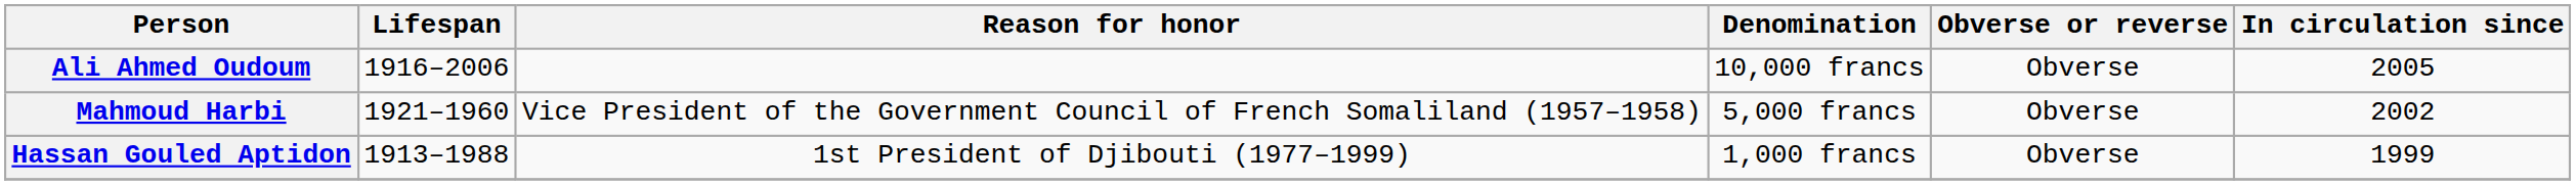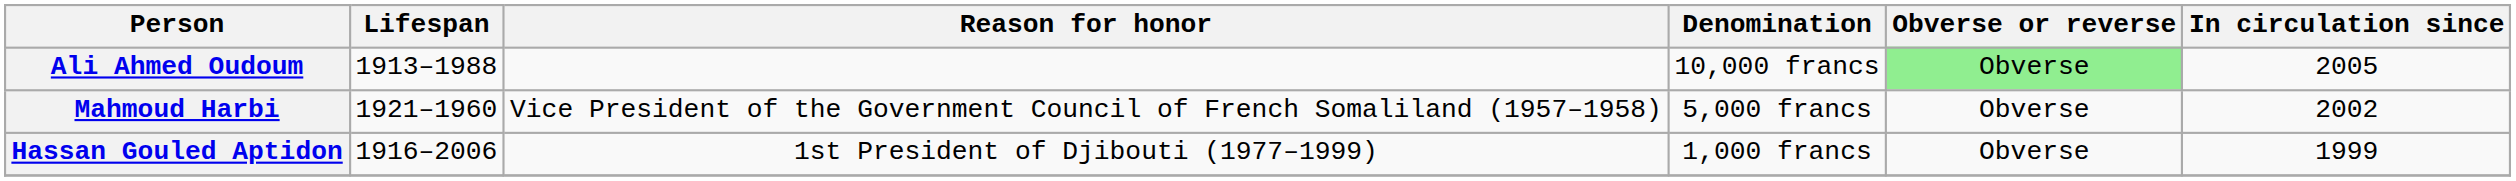 <table class="wikitable" style="font-size: 95%; text-align:center;">
 <tr>
 <th>Person</th>
 <th>Lifespan</th>
 <th>Reason for honor</th>
 <th>Denomination</th>
 <th>Obverse or reverse</th>
 <th>In circulation since</th>
 </tr>
 <tr>
 <th><a href='#'>Ali Ahmed Oudoum</a></th>
-<td>1916–2006</td>
+<td>1913–1988</td>
 <td></td>
 <td>10,000 francs</td>
-<td>Obverse</td>
+<td style="background: lightgreen;">Obverse</td>
 <td>2005</td>
 </tr>
 <tr>
 <th><a href='#'>Mahmoud Harbi</a></th>
 <td>1921–1960</td>
 <td>Vice President of the Government Council of French Somaliland (1957–1958)</td>
 <td>5,000 francs</td>
 <td>Obverse</td>
 <td>2002</td>
 </tr>
 <tr>
 <th><a href='#'>Hassan Gouled Aptidon</a></th>
-<td>1913–1988</td>
+<td>1916–2006</td>
 <td>1st President of Djibouti (1977–1999)</td>
 <td>1,000 francs</td>
 <td>Obverse</td>
 <td>1999</td>
 </tr>
 <tr>
 </tr>
 </table>
